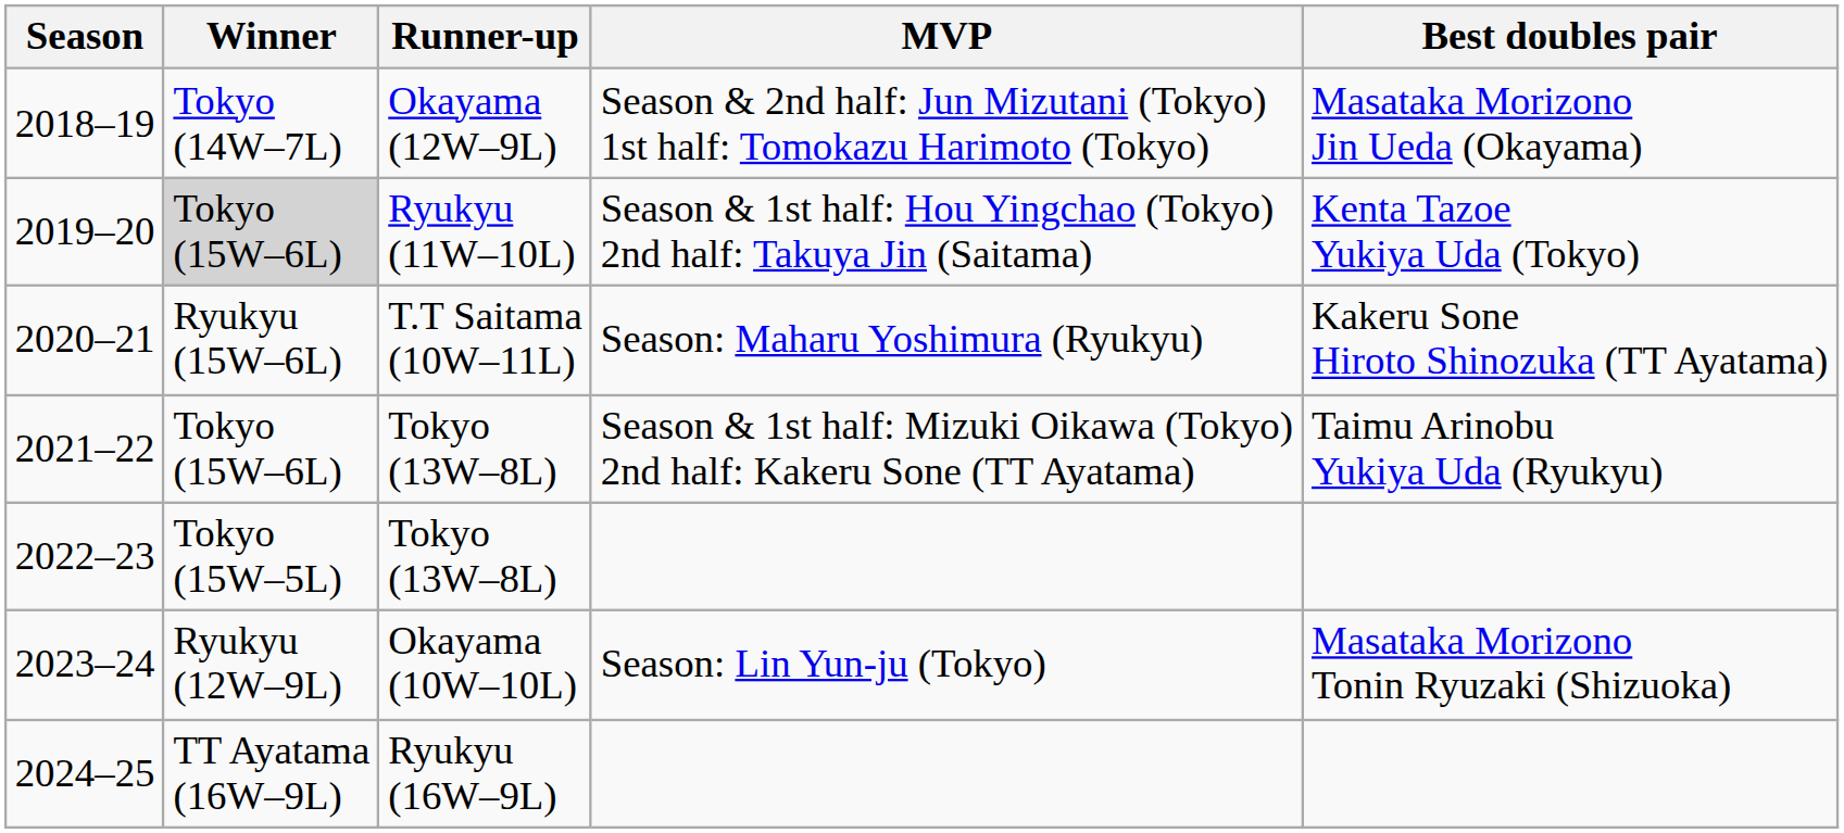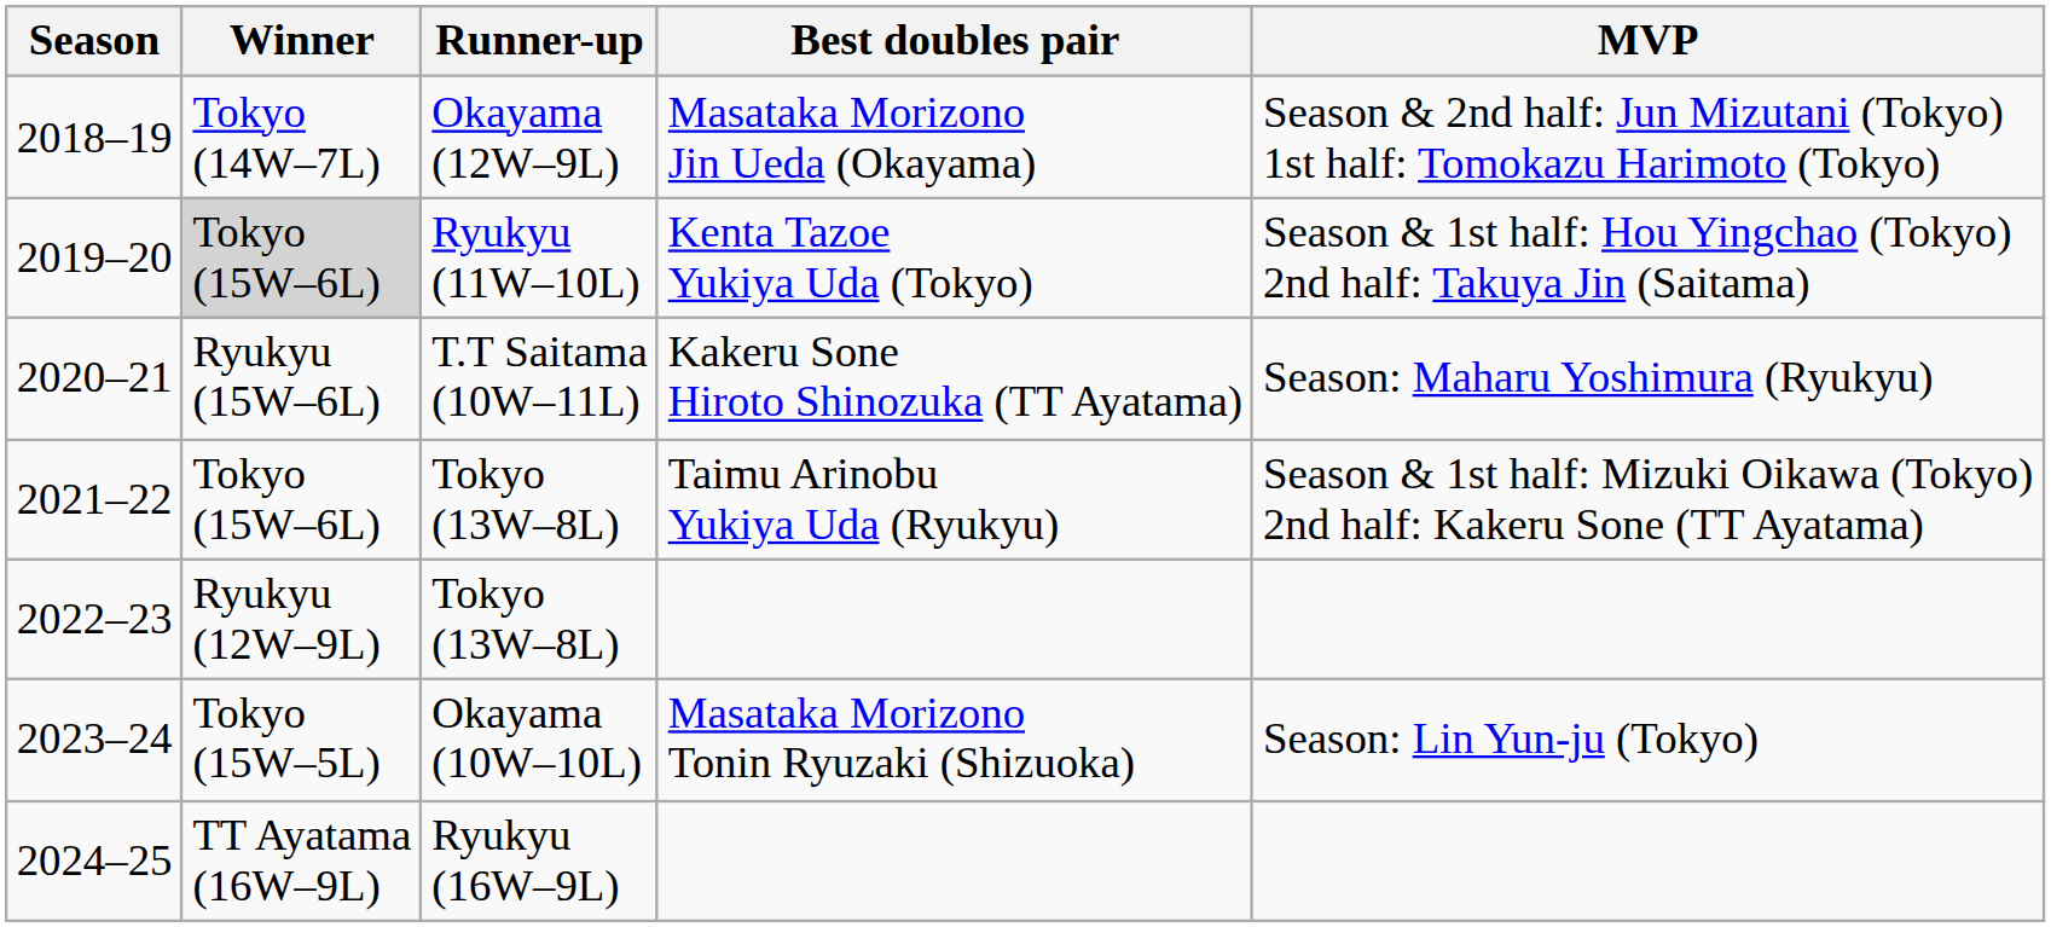 <table class="wikitable">
 <tr>
 <th>Season</th>
 <th>Winner</th>
 <th>Runner-up</th>
+<th>Best doubles pair</th>
 <th>MVP</th>
-<th>Best doubles pair</th>
 </tr>
 <tr>
 <td>2018–19</td>
 <td><a href='#'>Tokyo</a><br>(14W–7L)</td>
 <td><a href='#'>Okayama</a><br>(12W–9L)</td>
+<td> <a href='#'>Masataka Morizono</a><br> <a href='#'>Jin Ueda</a> (Okayama)</td>
 <td>Season & 2nd half:  <a href='#'>Jun Mizutani</a> (Tokyo)<br>1st half:  <a href='#'>Tomokazu Harimoto</a> (Tokyo)</td>
-<td> <a href='#'>Masataka Morizono</a><br> <a href='#'>Jin Ueda</a> (Okayama)</td>
 </tr>
 <tr>
 <td>2019–20</td>
 <td style="background: lightgrey;">Tokyo<br>(15W–6L)</td>
 <td><a href='#'>Ryukyu</a><br>(11W–10L)</td>
+<td> <a href='#'>Kenta Tazoe</a><br> <a href='#'>Yukiya Uda</a> (Tokyo)</td>
 <td>Season & 1st half:  <a href='#'>Hou Yingchao</a> (Tokyo)<br>2nd half:  <a href='#'>Takuya Jin</a> (Saitama)</td>
-<td> <a href='#'>Kenta Tazoe</a><br> <a href='#'>Yukiya Uda</a> (Tokyo)</td>
 </tr>
 <tr>
 <td>2020–21</td>
 <td>Ryukyu<br>(15W–6L)</td>
 <td>T.T Saitama<br>(10W–11L)</td>
+<td> Kakeru Sone<br> <a href='#'>Hiroto Shinozuka</a> (TT Ayatama)</td>
 <td>Season:  <a href='#'>Maharu Yoshimura</a> (Ryukyu)</td>
-<td> Kakeru Sone<br> <a href='#'>Hiroto Shinozuka</a> (TT Ayatama)</td>
 </tr>
 <tr>
 <td>2021–22</td>
 <td>Tokyo<br>(15W–6L)</td>
 <td>Tokyo<br>(13W–8L)</td>
+<td> Taimu Arinobu<br> <a href='#'>Yukiya Uda</a> (Ryukyu)</td>
 <td>Season & 1st half:  Mizuki Oikawa (Tokyo)<br>2nd half:  Kakeru Sone (TT Ayatama)</td>
-<td> Taimu Arinobu<br> <a href='#'>Yukiya Uda</a> (Ryukyu)</td>
 </tr>
 <tr>
 <td>2022–23</td>
-<td>Tokyo<br>(15W–5L)</td>
+<td>Ryukyu<br>(12W–9L)</td>
 <td>Tokyo<br>(13W–8L)</td>
 <td></td>
 <td></td>
 </tr>
 <tr>
 <td>2023–24</td>
-<td>Ryukyu<br>(12W–9L)</td>
+<td>Tokyo<br>(15W–5L)</td>
 <td>Okayama<br>(10W–10L)</td>
+<td> <a href='#'>Masataka Morizono</a><br> Tonin Ryuzaki (Shizuoka)</td>
 <td>Season:  <a href='#'>Lin Yun-ju</a> (Tokyo)</td>
-<td> <a href='#'>Masataka Morizono</a><br> Tonin Ryuzaki (Shizuoka)</td>
 </tr>
 <tr>
 <td>2024–25</td>
 <td>TT Ayatama<br>(16W–9L)</td>
 <td>Ryukyu<br>(16W–9L)</td>
 <td></td>
 <td></td>
 </tr>
 </table>
